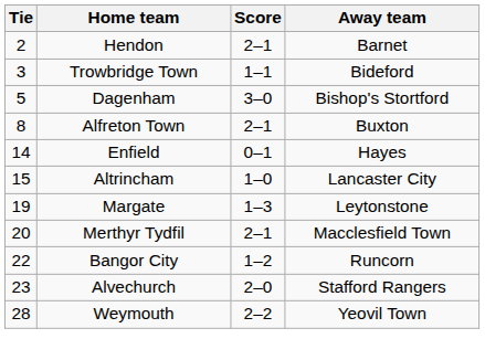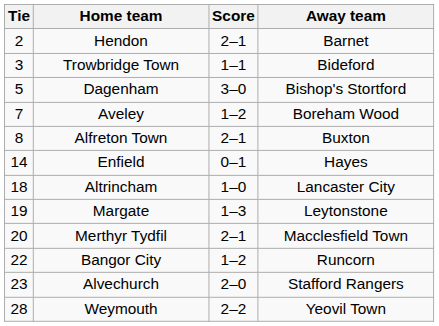 <table class="wikitable" style="text-align:center;">
 <tr>
 <th width=20>Tie</th>
 <th width=175>Home team</th>
 <th width=20>Score</th>
 <th width=175>Away team</th>
 </tr>
 <tr>
 <td>2</td>
 <td>Hendon</td>
 <td>2–1</td>
 <td>Barnet</td>
 </tr>
 <tr>
 <td>3</td>
 <td>Trowbridge Town</td>
 <td>1–1</td>
 <td>Bideford</td>
 </tr>
 <tr>
 <td>5</td>
 <td>Dagenham</td>
 <td>3–0</td>
 <td>Bishop's Stortford</td>
 </tr>
 <tr>
+<td>7</td>
+<td>Aveley</td>
+<td>1–2</td>
+<td>Boreham Wood</td>
+</tr>
+<tr>
 <td>8</td>
 <td>Alfreton Town</td>
 <td>2–1</td>
 <td>Buxton</td>
 </tr>
 <tr>
 <td>14</td>
 <td>Enfield</td>
 <td>0–1</td>
 <td>Hayes</td>
 </tr>
 <tr>
-<td>15</td>
+<td>18</td>
 <td>Altrincham</td>
 <td>1–0</td>
 <td>Lancaster City</td>
 </tr>
 <tr>
 <td>19</td>
 <td>Margate</td>
 <td>1–3</td>
 <td>Leytonstone</td>
 </tr>
 <tr>
 <td>20</td>
 <td>Merthyr Tydfil</td>
 <td>2–1</td>
 <td>Macclesfield Town</td>
 </tr>
 <tr>
 <td>22</td>
 <td>Bangor City</td>
 <td>1–2</td>
 <td>Runcorn</td>
 </tr>
 <tr>
 <td>23</td>
 <td>Alvechurch</td>
 <td>2–0</td>
 <td>Stafford Rangers</td>
 </tr>
 <tr>
 <td>28</td>
 <td>Weymouth</td>
 <td>2–2</td>
 <td>Yeovil Town</td>
 </tr>
 </table>
